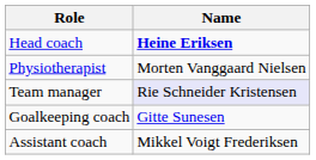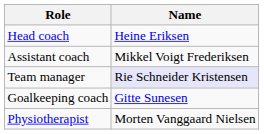 <table class="wikitable">
 <tr>
 <th>Role</th>
 <th>Name</th>
 </tr>
 <tr>
 <td><a href='#'>Head coach</a></td>
-<td><strong> <a href='#'>Heine Eriksen</a></strong></td>
+<td> <a href='#'>Heine Eriksen</a></td>
 </tr>
 <tr>
-<td><a href='#'>Physiotherapist</a></td>
-<td> Morten Vanggaard Nielsen</td>
+<td>Assistant coach</td>
+<td> Mikkel Voigt Frederiksen</td>
 </tr>
 <tr>
 <td>Team manager</td>
 <td style="background: lavender;">  Rie Schneider Kristensen</td>
 </tr>
 <tr>
 <td>Goalkeeping coach</td>
 <td> <a href='#'>Gitte Sunesen</a></td>
 </tr>
 <tr>
-<td>Assistant coach</td>
-<td> Mikkel Voigt Frederiksen</td>
+<td><a href='#'>Physiotherapist</a></td>
+<td> Morten Vanggaard Nielsen</td>
 </tr>
 </table>
